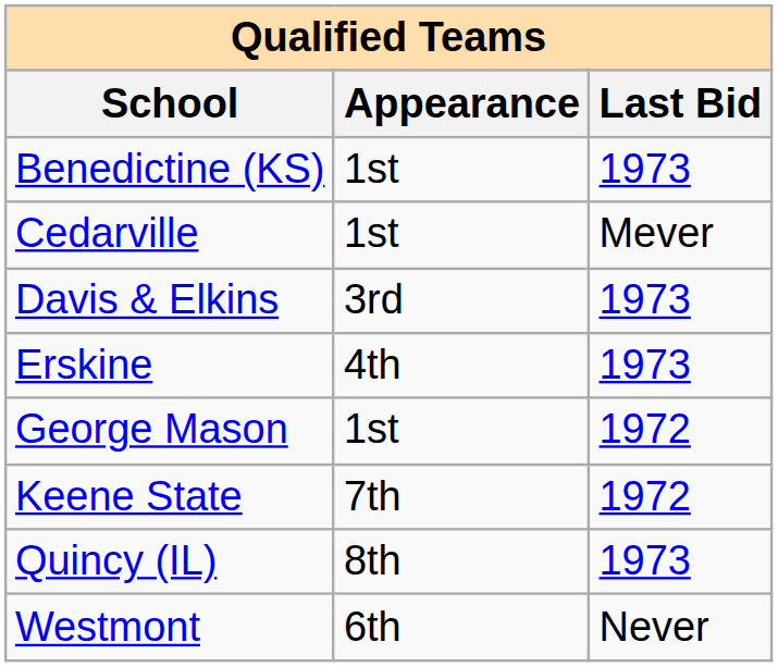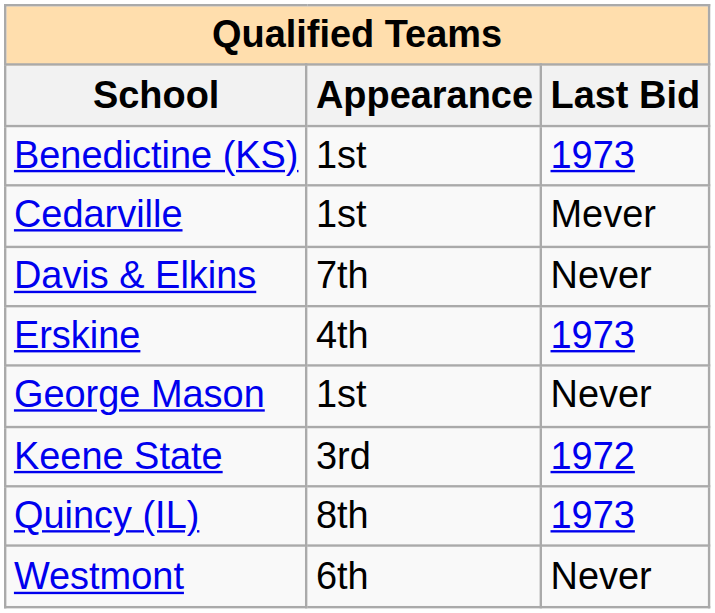 <table class="wikitable">
 <tr>
 <th colspan="5" style="background:#ffdead;">Qualified Teams</th>
 </tr>
 <tr>
 <th>School</th>
 <th>Appearance</th>
 <th>Last Bid</th>
 </tr>
 <tr>
 <td><a href='#'>Benedictine (KS)</a></td>
 <td>1st</td>
 <td><a href='#'>1973</a></td>
 </tr>
 <tr>
 <td><a href='#'>Cedarville</a></td>
 <td>1st</td>
 <td>Mever</td>
 </tr>
 <tr>
 <td><a href='#'>Davis & Elkins</a></td>
-<td>3rd</td>
-<td><a href='#'>1973</a></td>
+<td>7th</td>
+<td>Never</td>
 </tr>
 <tr>
 <td><a href='#'>Erskine</a></td>
 <td>4th</td>
 <td><a href='#'>1973</a></td>
 </tr>
 <tr>
 <td><a href='#'>George Mason</a></td>
 <td>1st</td>
-<td><a href='#'>1972</a></td>
+<td>Never</td>
 </tr>
 <tr>
 <td><a href='#'>Keene State</a></td>
-<td>7th</td>
+<td>3rd</td>
 <td><a href='#'>1972</a></td>
 </tr>
 <tr>
 <td><a href='#'>Quincy (IL)</a></td>
 <td>8th</td>
 <td><a href='#'>1973</a></td>
 </tr>
 <tr>
 <td><a href='#'>Westmont</a></td>
 <td>6th</td>
 <td>Never</td>
 </tr>
 </table>
